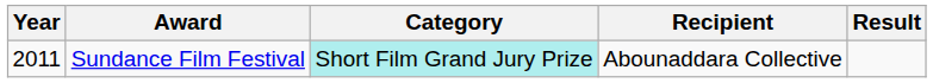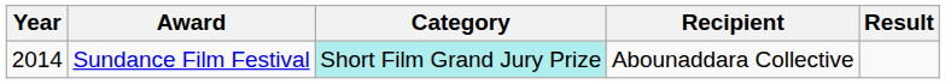 <table class="wikitable sortable" style="margin:1em auto;">
 <tr>
 <th>Year</th>
 <th>Award</th>
 <th>Category</th>
 <th>Recipient</th>
 <th>Result</th>
 </tr>
 <tr>
-<td>2011</td>
+<td>2014</td>
 <td><a href='#'>Sundance Film Festival</a></td>
 <td style="background: paleturquoise;">Short Film Grand Jury Prize</td>
 <td>Abounaddara Collective</td>
 <td></td>
 </tr>
 </table>
